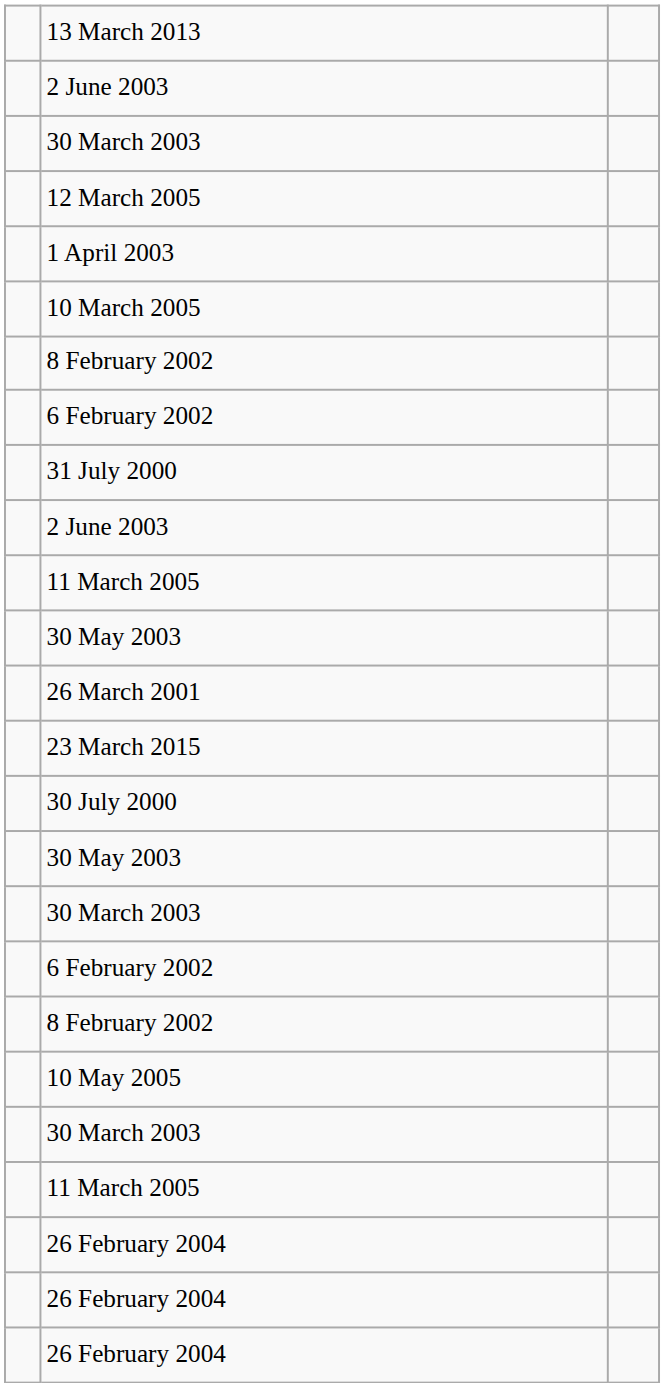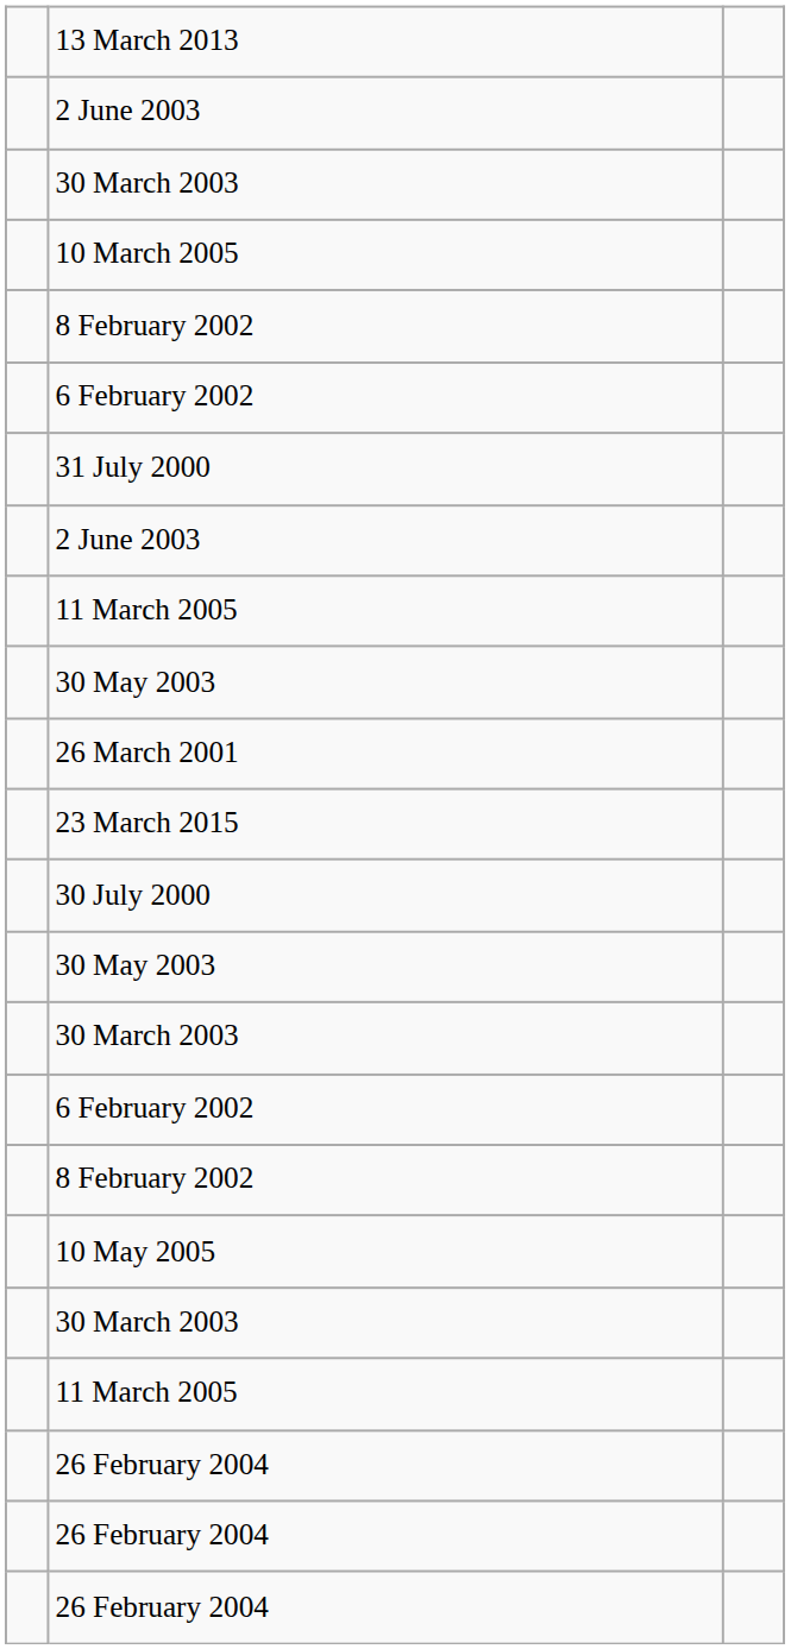 <table class="wikitable" style="font-size: 80%; float: left; width: 26em; margin-right: 1em; height: 700px">
 <tr>
 <td></td>
 <td>13 March 2013</td>
 <td></td>
 </tr>
 <tr>
 <td></td>
 <td>2 June 2003</td>
 <td> </td>
 </tr>
 <tr>
 <td></td>
 <td>30 March 2003</td>
-<td> </td>
-</tr>
-<tr>
-<td></td>
-<td>12 March 2005</td>
-<td> </td>
-</tr>
-<tr>
-<td></td>
-<td>1 April 2003</td>
 <td> </td>
 </tr>
 <tr>
 <td></td>
 <td>10 March 2005</td>
 <td> </td>
 </tr>
 <tr>
 <td></td>
 <td>8 February 2002</td>
 <td> </td>
 </tr>
 <tr>
 <td></td>
 <td>6 February 2002</td>
 <td> </td>
 </tr>
 <tr>
 <td></td>
 <td>31 July 2000</td>
 <td> </td>
 </tr>
 <tr>
 <td></td>
 <td>2 June 2003</td>
 <td> </td>
 </tr>
 <tr>
 <td></td>
 <td>11 March 2005</td>
 <td> </td>
 </tr>
 <tr>
 <td></td>
 <td>30 May 2003</td>
 <td> </td>
 </tr>
 <tr>
 <td></td>
 <td>26 March 2001</td>
 <td> </td>
 </tr>
 <tr>
 <td></td>
 <td>23 March 2015</td>
 <td> </td>
 </tr>
 <tr>
 <td></td>
 <td>30 July 2000</td>
 <td> </td>
 </tr>
 <tr>
 <td></td>
 <td>30 May 2003</td>
 <td> </td>
 </tr>
 <tr>
 <td></td>
 <td>30 March 2003</td>
 <td> </td>
 </tr>
 <tr>
 <td></td>
 <td>6 February 2002</td>
 <td> </td>
 </tr>
 <tr>
 <td></td>
 <td>8 February 2002</td>
 <td> </td>
 </tr>
 <tr>
 <td></td>
 <td>10 May 2005</td>
 <td> </td>
 </tr>
 <tr>
 <td></td>
 <td>30 March 2003</td>
 <td> </td>
 </tr>
 <tr>
 <td></td>
 <td>11 March 2005</td>
 <td> </td>
 </tr>
 <tr>
 <td></td>
 <td>26 February 2004</td>
 <td> </td>
 </tr>
 <tr>
 <td></td>
 <td>26 February 2004</td>
 <td> </td>
 </tr>
 <tr>
 <td></td>
 <td>26 February 2004</td>
 <td> </td>
 </tr>
 </table>
